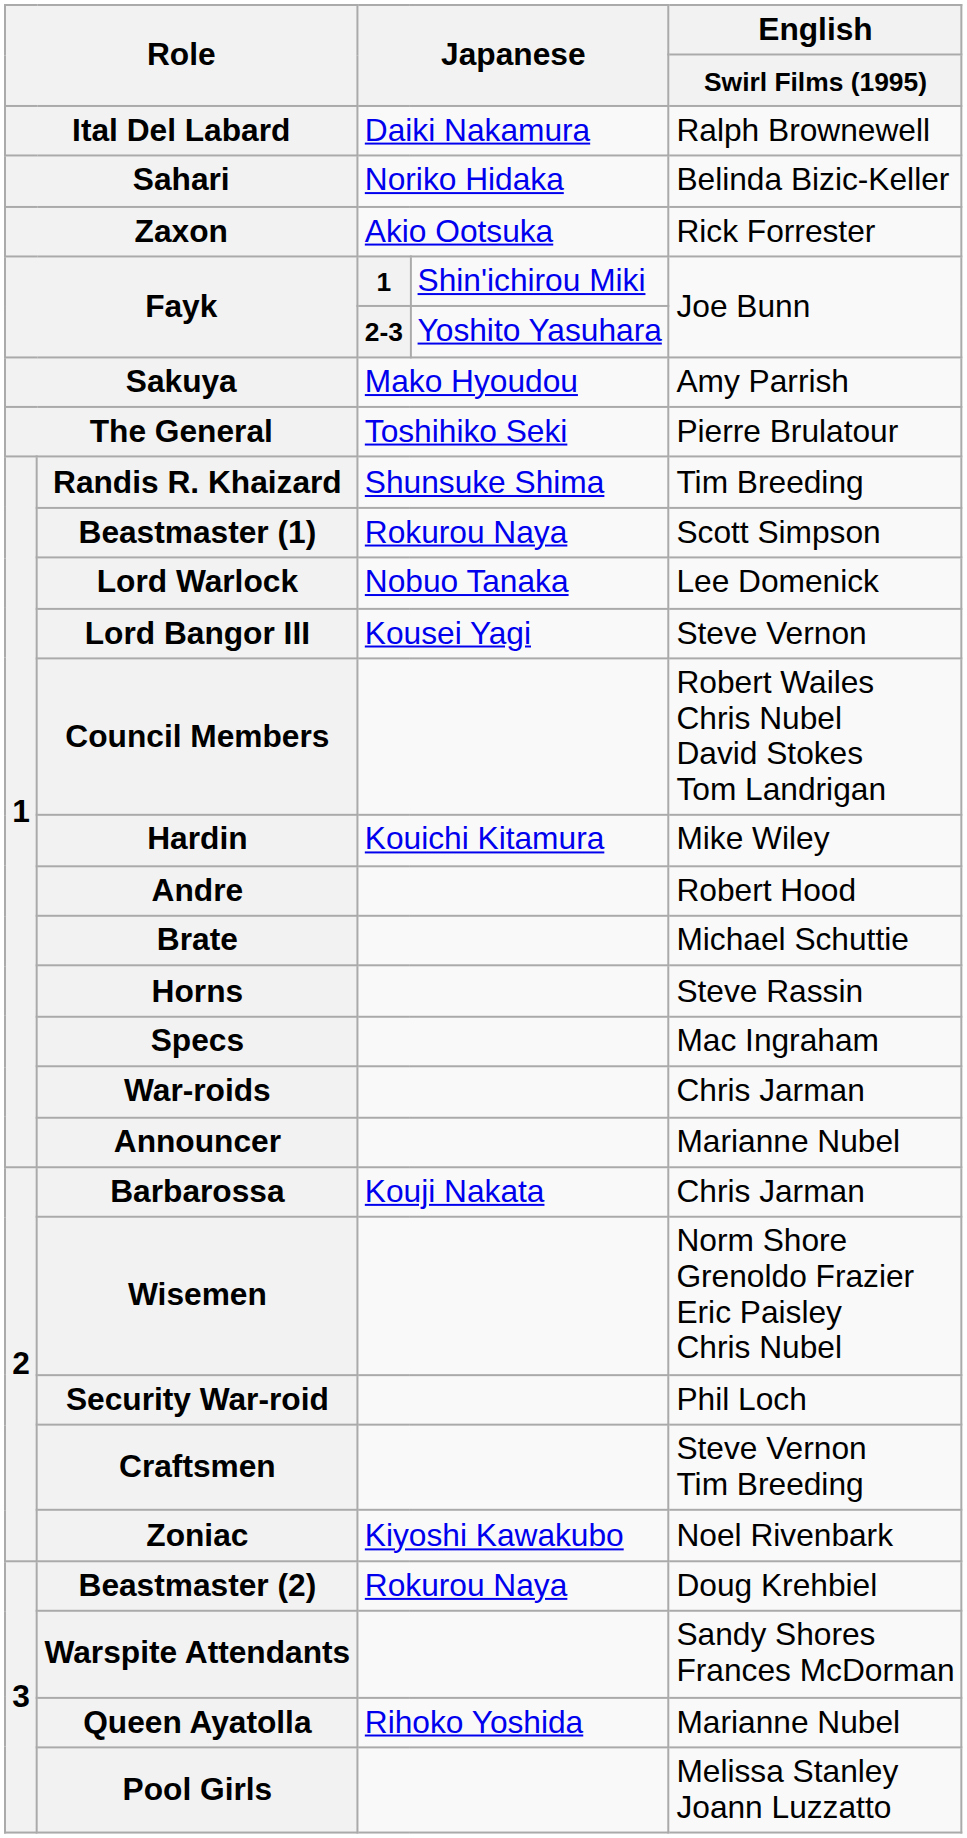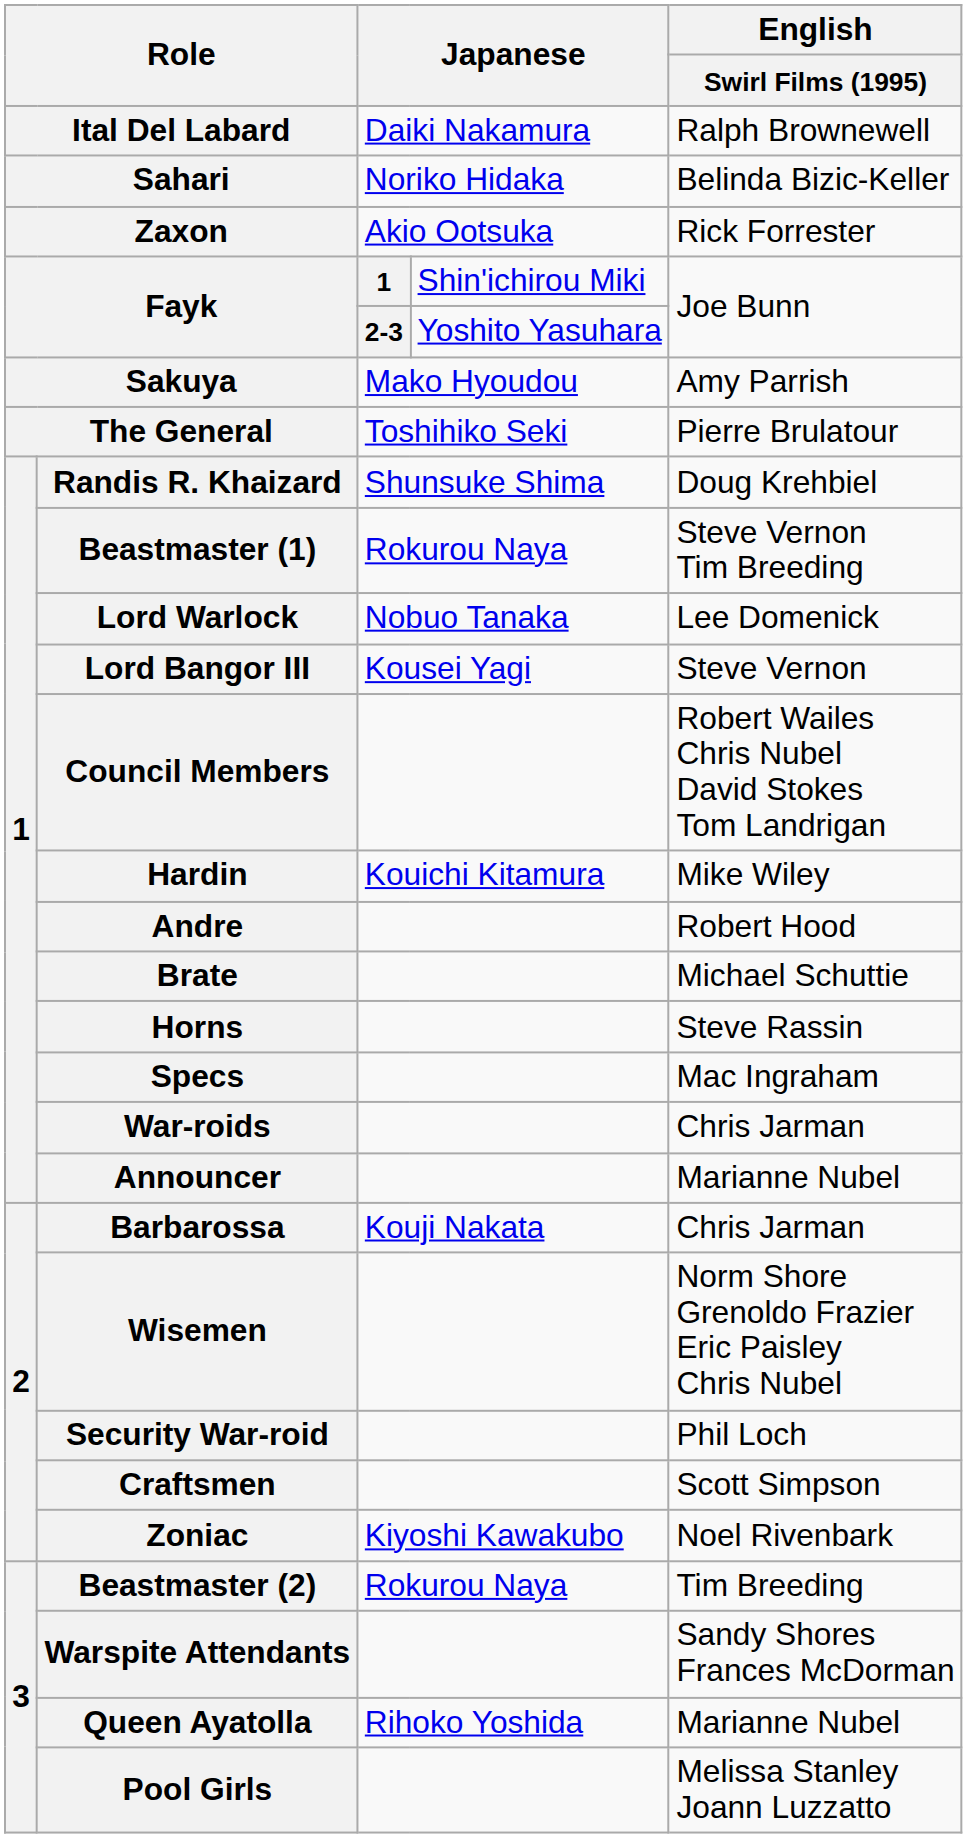 <table class="wikitable mw-collapsible">
 <tr>
 <th colspan="2" rowspan="2">Role</th>
 <th colspan="2" rowspan="2">Japanese</th>
 <th>English</th>
 </tr>
 <tr>
 <th><small>Swirl Films (1995)</small></th>
 </tr>
 <tr>
 <th colspan="2">Ital Del Labard</th>
 <td colspan="2"><a href='#'>Daiki Nakamura</a></td>
 <td>Ralph Brownewell</td>
 </tr>
 <tr>
 <th colspan="2">Sahari</th>
 <td colspan="2"><a href='#'>Noriko Hidaka</a></td>
 <td>Belinda Bizic-Keller</td>
 </tr>
 <tr>
 <th colspan="2">Zaxon</th>
 <td colspan="2"><a href='#'>Akio Ootsuka</a></td>
 <td>Rick Forrester</td>
 </tr>
 <tr>
 <th colspan="2" rowspan="2">Fayk</th>
 <th><small>1</small></th>
 <td><a href='#'>Shin'ichirou Miki</a></td>
 <td rowspan="2">Joe Bunn</td>
 </tr>
 <tr>
 <th><small>2-3</small></th>
 <td><a href='#'>Yoshito Yasuhara</a></td>
 </tr>
 <tr>
 <th colspan="2">Sakuya</th>
 <td colspan="2"><a href='#'>Mako Hyoudou</a></td>
 <td>Amy Parrish</td>
 </tr>
 <tr>
 <th colspan="2">The General</th>
 <td colspan="2"><a href='#'>Toshihiko Seki</a></td>
 <td>Pierre Brulatour</td>
 </tr>
 <tr>
 <th rowspan="12">1</th>
 <th>Randis R. Khaizard</th>
 <td colspan="2"><a href='#'>Shunsuke Shima</a></td>
-<td>Tim Breeding</td>
+<td>Doug Krehbiel</td>
 </tr>
 <tr>
 <th>Beastmaster (1)</th>
 <td colspan="2"><a href='#'>Rokurou Naya</a></td>
-<td>Scott Simpson</td>
+<td>Steve Vernon<br>Tim Breeding</td>
 </tr>
 <tr>
 <th>Lord Warlock</th>
 <td colspan="2"><a href='#'>Nobuo Tanaka</a></td>
 <td>Lee Domenick</td>
 </tr>
 <tr>
 <th>Lord Bangor III</th>
 <td colspan="2"><a href='#'>Kousei Yagi</a></td>
 <td>Steve Vernon</td>
 </tr>
 <tr>
 <th>Council Members</th>
 <td colspan="2"></td>
 <td>Robert Wailes<br>Chris Nubel<br>David Stokes<br>Tom Landrigan</td>
 </tr>
 <tr>
 <th>Hardin</th>
 <td colspan="2"><a href='#'>Kouichi Kitamura</a></td>
 <td>Mike Wiley</td>
 </tr>
 <tr>
 <th>Andre</th>
 <td colspan="2"></td>
 <td>Robert Hood</td>
 </tr>
 <tr>
 <th>Brate</th>
 <td colspan="2"></td>
 <td>Michael Schuttie</td>
 </tr>
 <tr>
 <th>Horns</th>
 <td colspan="2"></td>
 <td>Steve Rassin</td>
 </tr>
 <tr>
 <th>Specs</th>
 <td colspan="2"></td>
 <td>Mac Ingraham</td>
 </tr>
 <tr>
 <th>War-roids</th>
 <td colspan="2"></td>
 <td>Chris Jarman</td>
 </tr>
 <tr>
 <th>Announcer</th>
 <td colspan="2"></td>
 <td>Marianne Nubel</td>
 </tr>
 <tr>
 <th rowspan="5">2</th>
 <th>Barbarossa</th>
 <td colspan="2"><a href='#'>Kouji Nakata</a></td>
 <td>Chris Jarman</td>
 </tr>
 <tr>
 <th>Wisemen</th>
 <td colspan="2"></td>
 <td>Norm Shore<br>Grenoldo Frazier<br>Eric Paisley<br>Chris Nubel</td>
 </tr>
 <tr>
 <th>Security War-roid</th>
 <td colspan="2"></td>
 <td>Phil Loch</td>
 </tr>
 <tr>
 <th>Craftsmen</th>
 <td colspan="2"></td>
-<td>Steve Vernon<br>Tim Breeding</td>
+<td>Scott Simpson</td>
 </tr>
 <tr>
 <th>Zoniac</th>
 <td colspan="2"><a href='#'>Kiyoshi Kawakubo</a></td>
 <td>Noel Rivenbark</td>
 </tr>
 <tr>
 <th rowspan="4">3</th>
 <th>Beastmaster (2)</th>
 <td colspan="2"><a href='#'>Rokurou Naya</a></td>
-<td>Doug Krehbiel</td>
+<td>Tim Breeding</td>
 </tr>
 <tr>
 <th>Warspite Attendants</th>
 <td colspan="2"></td>
 <td>Sandy Shores<br>Frances McDorman</td>
 </tr>
 <tr>
 <th>Queen Ayatolla</th>
 <td colspan="2"><a href='#'>Rihoko Yoshida</a></td>
 <td>Marianne Nubel</td>
 </tr>
 <tr>
 <th>Pool Girls</th>
 <td colspan="2"></td>
 <td>Melissa Stanley<br>Joann Luzzatto</td>
 </tr>
 </table>
